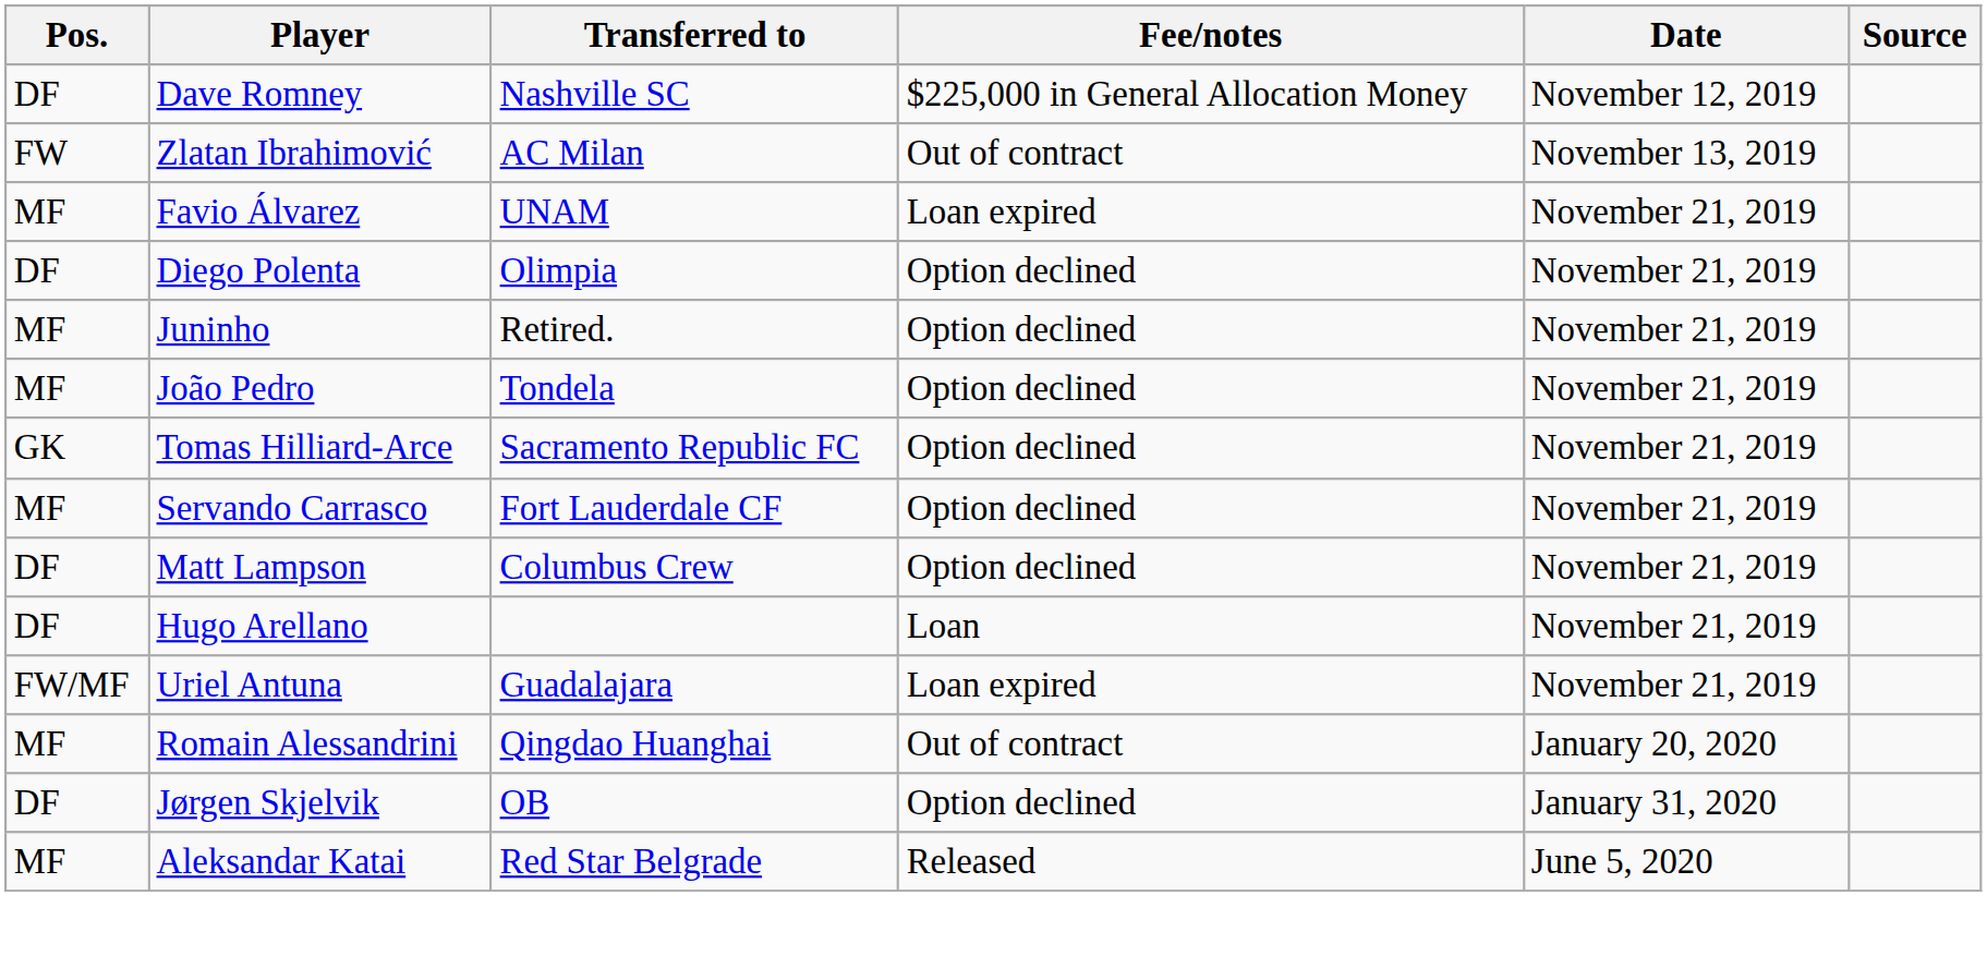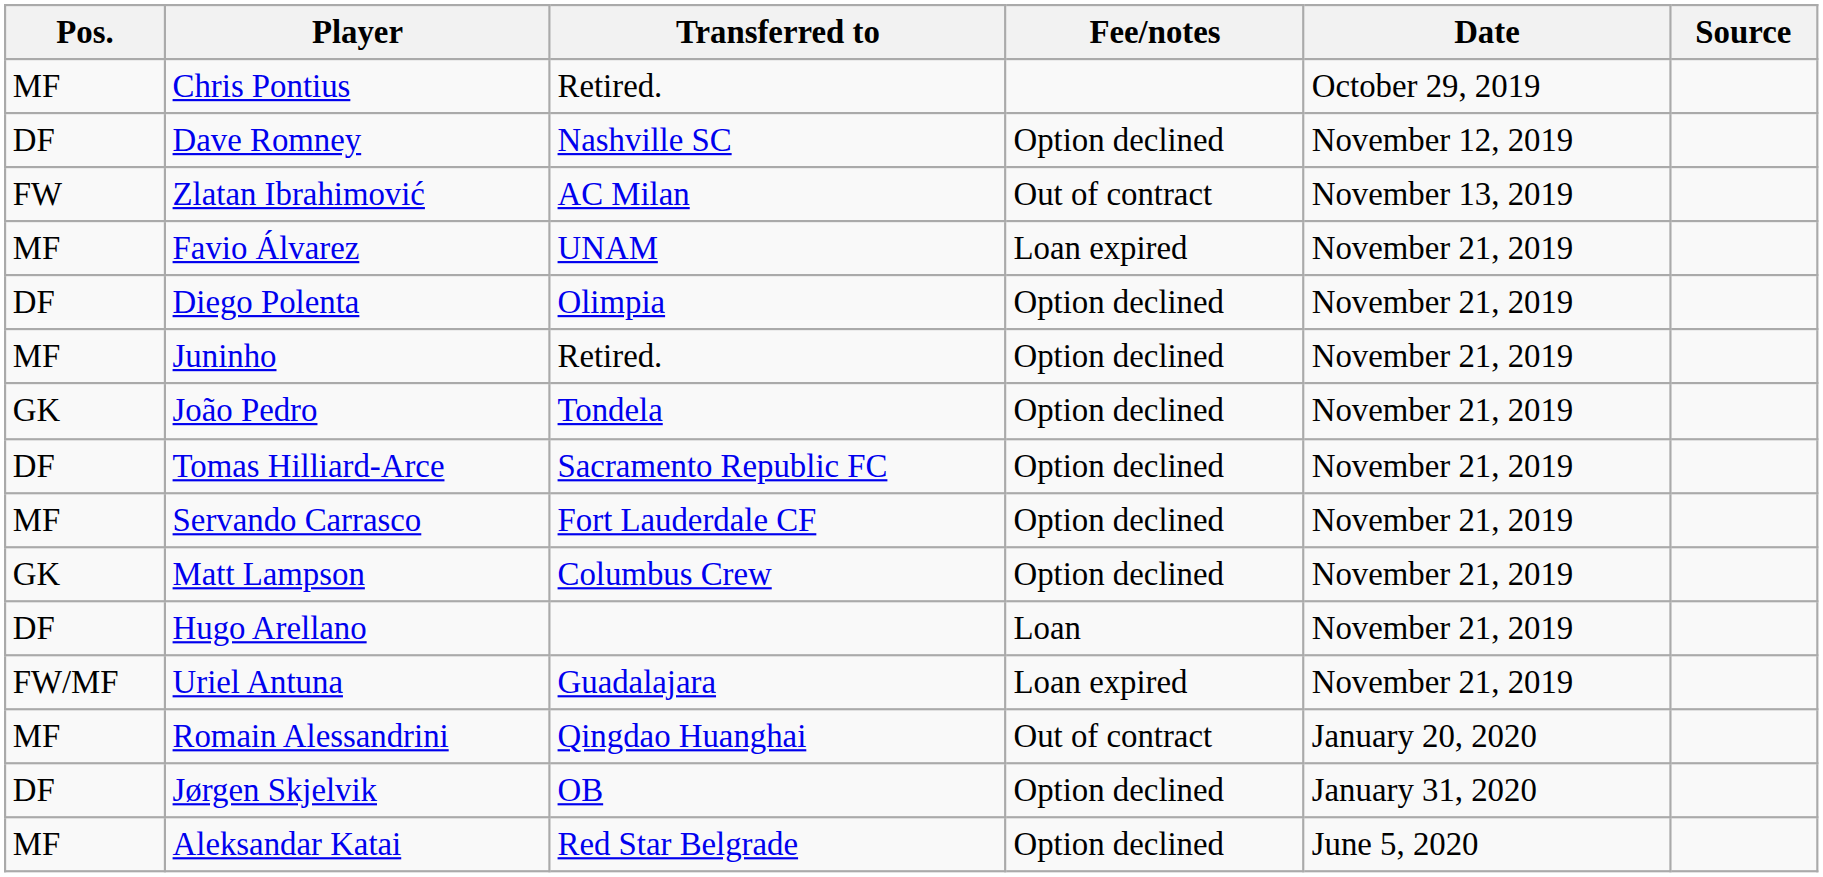 <table class="wikitable sortable" style="width:95%; text-align:center; font-size:95%; text-align:left;">
 <tr>
 <th>Pos.</th>
 <th>Player</th>
 <th>Transferred to</th>
 <th>Fee/notes</th>
 <th>Date</th>
 <th>Source</th>
 </tr>
 <tr>
+<td>MF</td>
+<td> <a href='#'>Chris Pontius</a></td>
+<td>Retired.</td>
+<td></td>
+<td>October 29, 2019</td>
+<td align=center></td>
+</tr>
+<tr>
 <td>DF</td>
 <td> <a href='#'>Dave Romney</a></td>
 <td> <a href='#'>Nashville SC</a></td>
-<td>$225,000 in General Allocation Money</td>
+<td>Option declined</td>
 <td>November 12, 2019</td>
 <td align=center></td>
 </tr>
 <tr>
 <td>FW</td>
 <td> <a href='#'>Zlatan Ibrahimović</a></td>
 <td> <a href='#'>AC Milan</a></td>
 <td>Out of contract</td>
 <td>November 13, 2019</td>
 <td align=center></td>
 </tr>
 <tr>
 <td>MF</td>
 <td> <a href='#'>Favio Álvarez</a></td>
 <td> <a href='#'>UNAM</a></td>
 <td>Loan expired</td>
 <td>November 21, 2019</td>
 <td align=center></td>
 </tr>
 <tr>
 <td>DF</td>
 <td> <a href='#'>Diego Polenta</a></td>
 <td> <a href='#'>Olimpia</a></td>
 <td>Option declined</td>
 <td>November 21, 2019</td>
 <td align=center></td>
 </tr>
 <tr>
 <td>MF</td>
 <td> <a href='#'>Juninho</a></td>
 <td>Retired.</td>
 <td>Option declined</td>
 <td>November 21, 2019</td>
 <td align=center></td>
 </tr>
 <tr>
-<td>MF</td>
+<td>GK</td>
 <td> <a href='#'>João Pedro</a></td>
 <td> <a href='#'>Tondela</a></td>
 <td>Option declined</td>
 <td>November 21, 2019</td>
 <td align=center></td>
 </tr>
 <tr>
-<td>GK</td>
+<td>DF</td>
 <td> <a href='#'>Tomas Hilliard-Arce</a></td>
 <td> <a href='#'>Sacramento Republic FC</a></td>
 <td>Option declined</td>
 <td>November 21, 2019</td>
 <td align=center></td>
 </tr>
 <tr>
 <td>MF</td>
 <td> <a href='#'>Servando Carrasco</a></td>
 <td> <a href='#'>Fort Lauderdale CF</a></td>
 <td>Option declined</td>
 <td>November 21, 2019</td>
 <td align=center></td>
 </tr>
 <tr>
-<td>DF</td>
+<td>GK</td>
 <td> <a href='#'>Matt Lampson</a></td>
 <td> <a href='#'>Columbus Crew</a></td>
 <td>Option declined</td>
 <td>November 21, 2019</td>
 <td align=center></td>
 </tr>
 <tr>
 <td>DF</td>
 <td> <a href='#'>Hugo Arellano</a></td>
 <td></td>
 <td>Loan</td>
 <td>November 21, 2019</td>
 <td align=center></td>
 </tr>
 <tr>
 <td>FW/MF</td>
 <td> <a href='#'>Uriel Antuna</a></td>
 <td> <a href='#'>Guadalajara</a></td>
 <td>Loan expired</td>
 <td>November 21, 2019</td>
 <td align=center></td>
 </tr>
 <tr>
 <td>MF</td>
 <td> <a href='#'>Romain Alessandrini</a></td>
 <td> <a href='#'>Qingdao Huanghai</a></td>
 <td>Out of contract</td>
 <td>January 20, 2020</td>
 <td align=center></td>
 </tr>
 <tr>
 <td>DF</td>
 <td> <a href='#'>Jørgen Skjelvik</a></td>
 <td> <a href='#'>OB</a></td>
 <td>Option declined</td>
 <td>January 31, 2020</td>
 <td align=center></td>
 </tr>
 <tr>
 <td>MF</td>
 <td> <a href='#'>Aleksandar Katai</a></td>
 <td> <a href='#'>Red Star Belgrade</a></td>
-<td>Released</td>
+<td>Option declined</td>
 <td>June 5, 2020</td>
 <td align=center></td>
 </tr>
 </table>
